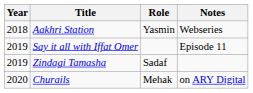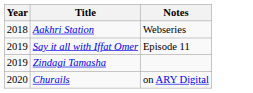 <table class="wikitable">
 <tr>
 <th>Year</th>
 <th>Title</th>
-<th>Role</th>
 <th>Notes</th>
 </tr>
 <tr>
 <td>2018</td>
 <td><em><a href='#'>Aakhri Station</a></em></td>
-<td>Yasmin</td>
 <td>Webseries</td>
 </tr>
 <tr>
 <td>2019</td>
 <td><em><a href='#'>Say it all with Iffat Omer</a></em></td>
-<td></td>
 <td>Episode 11</td>
 </tr>
 <tr>
 <td>2019</td>
 <td><em><a href='#'>Zindagi Tamasha</a></em></td>
-<td>Sadaf</td>
 <td></td>
 </tr>
 <tr>
 <td>2020</td>
 <td><em><a href='#'>Churails</a></em></td>
-<td>Mehak</td>
 <td>on <a href='#'>ARY Digital</a></td>
 </tr>
 </table>
